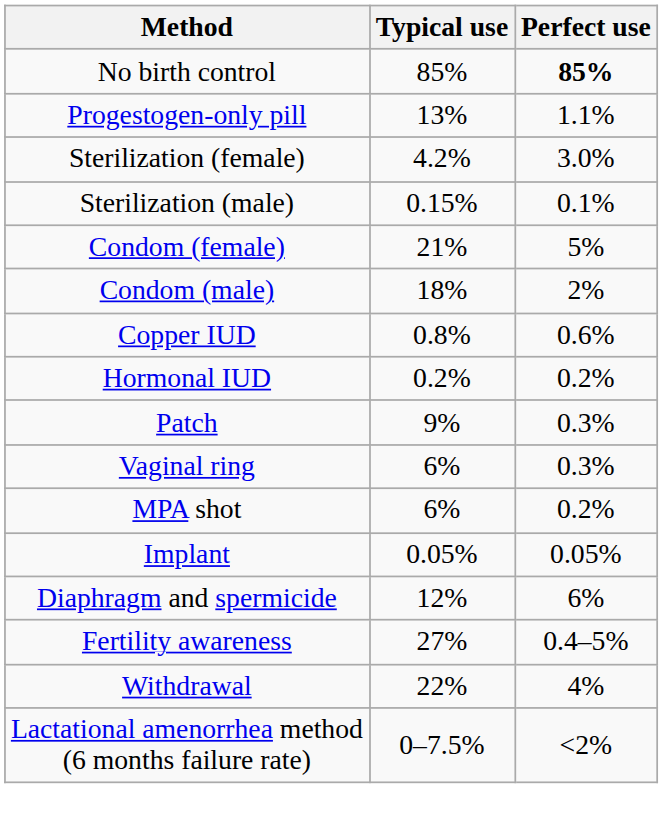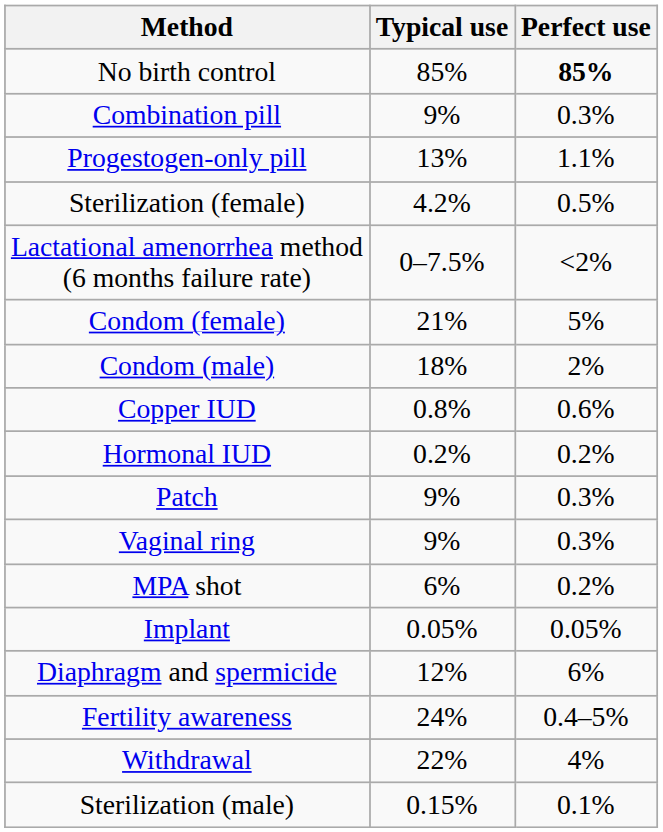 <table class="wikitable sortable" style="float: right; margin-left:15px; text-align:center">
 <tr>
 <th>Method</th>
 <th>Typical use</th>
 <th>Perfect use</th>
 </tr>
 <tr>
 <td>No birth control</td>
 <td>85%</td>
 <td><strong>85%</strong></td>
 </tr>
 <tr>
+<td><a href='#'>Combination pill</a></td>
+<td>9%</td>
+<td>0.3%</td>
+</tr>
+<tr>
 <td><a href='#'>Progestogen-only pill</a></td>
 <td>13%</td>
 <td>1.1%</td>
 </tr>
 <tr>
 <td>Sterilization (female)</td>
 <td>4.2%</td>
-<td>3.0%</td>
+<td>0.5%</td>
 </tr>
 <tr>
-<td>Sterilization (male)</td>
-<td>0.15%</td>
-<td>0.1%</td>
+<td><a href='#'>Lactational amenorrhea</a> method<br> (6 months failure rate)</td>
+<td>0–7.5%</td>
+<td><2%</td>
 </tr>
 <tr>
 <td><a href='#'>Condom (female)</a></td>
 <td>21%</td>
 <td>5%</td>
 </tr>
 <tr>
 <td><a href='#'>Condom (male)</a></td>
 <td>18%</td>
 <td>2%</td>
 </tr>
 <tr>
 <td><a href='#'>Copper IUD</a></td>
 <td>0.8%</td>
 <td>0.6%</td>
 </tr>
 <tr>
 <td><a href='#'>Hormonal IUD</a></td>
 <td>0.2%</td>
 <td>0.2%</td>
 </tr>
 <tr>
 <td><a href='#'>Patch</a></td>
 <td>9%</td>
 <td>0.3%</td>
 </tr>
 <tr>
 <td><a href='#'>Vaginal ring</a></td>
-<td>6%</td>
+<td>9%</td>
 <td>0.3%</td>
 </tr>
 <tr>
 <td><a href='#'>MPA</a> shot</td>
 <td>6%</td>
 <td>0.2%</td>
 </tr>
 <tr>
 <td><a href='#'>Implant</a></td>
 <td>0.05%</td>
 <td>0.05%</td>
 </tr>
 <tr>
 <td><a href='#'>Diaphragm</a> and <a href='#'>spermicide</a></td>
 <td>12%</td>
 <td>6%</td>
 </tr>
 <tr>
 <td><a href='#'>Fertility awareness</a></td>
-<td>27%</td>
+<td>24%</td>
 <td>0.4–5%</td>
 </tr>
 <tr>
 <td><a href='#'>Withdrawal</a></td>
 <td>22%</td>
 <td>4%</td>
 </tr>
 <tr>
-<td><a href='#'>Lactational amenorrhea</a> method<br> (6 months failure rate)</td>
-<td>0–7.5%</td>
-<td><2%</td>
+<td>Sterilization (male)</td>
+<td>0.15%</td>
+<td>0.1%</td>
 </tr>
 </table>
